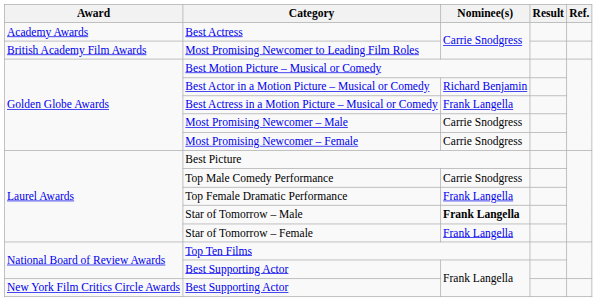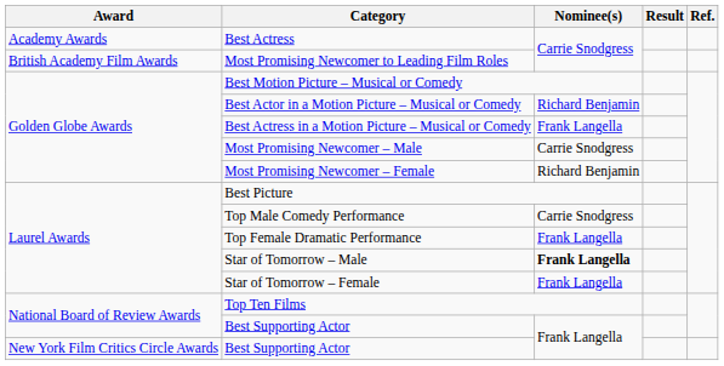 <table class="wikitable plainrowheaders">
 <tr>
 <th>Award</th>
 <th>Category</th>
 <th>Nominee(s)</th>
 <th>Result</th>
 <th>Ref.</th>
 </tr>
 <tr>
 <td><a href='#'>Academy Awards</a></td>
 <td><a href='#'>Best Actress</a></td>
 <td rowspan="2"><a href='#'>Carrie Snodgress</a></td>
 <td></td>
 <td align="center"></td>
 </tr>
 <tr>
 <td><a href='#'>British Academy Film Awards</a></td>
 <td><a href='#'>Most Promising Newcomer to Leading Film Roles</a></td>
 <td></td>
 <td align="center"></td>
 </tr>
 <tr>
 <td rowspan="5"><a href='#'>Golden Globe Awards</a></td>
 <td colspan="2"><a href='#'>Best Motion Picture – Musical or Comedy</a></td>
 <td></td>
 <td align="center" rowspan="5"></td>
 </tr>
 <tr>
 <td><a href='#'>Best Actor in a Motion Picture – Musical or Comedy</a></td>
 <td><a href='#'>Richard Benjamin</a></td>
 <td></td>
 </tr>
 <tr>
 <td><a href='#'>Best Actress in a Motion Picture – Musical or Comedy</a></td>
 <td><a href='#'>Frank Langella</a></td>
 <td></td>
 </tr>
 <tr>
 <td><a href='#'>Most Promising Newcomer – Male</a></td>
 <td>Carrie Snodgress</td>
 <td></td>
 </tr>
 <tr>
 <td><a href='#'>Most Promising Newcomer – Female</a></td>
-<td>Carrie Snodgress</td>
+<td>Richard Benjamin</td>
 <td></td>
 </tr>
 <tr>
 <td rowspan="5"><a href='#'>Laurel Awards</a></td>
 <td colspan="2">Best Picture</td>
 <td></td>
 <td align="center" rowspan="5"></td>
 </tr>
 <tr>
 <td>Top Male Comedy Performance</td>
 <td>Carrie Snodgress</td>
 <td></td>
 </tr>
 <tr>
 <td>Top Female Dramatic Performance</td>
 <td><a href='#'>Frank Langella</a></td>
 <td></td>
 </tr>
 <tr>
 <td>Star of Tomorrow – Male</td>
 <td><strong>Frank Langella</strong></td>
 <td></td>
 </tr>
 <tr>
 <td>Star of Tomorrow – Female</td>
 <td><a href='#'>Frank Langella</a></td>
 <td></td>
 </tr>
 <tr>
 <td rowspan="2"><a href='#'>National Board of Review Awards</a></td>
 <td colspan="2"><a href='#'>Top Ten Films</a></td>
 <td></td>
 <td align="center" rowspan="2"></td>
 </tr>
 <tr>
 <td><a href='#'>Best Supporting Actor</a></td>
 <td rowspan="2">Frank Langella</td>
 <td></td>
 </tr>
 <tr>
 <td><a href='#'>New York Film Critics Circle Awards</a></td>
 <td><a href='#'>Best Supporting Actor</a></td>
 <td></td>
 <td align="center"></td>
 </tr>
 </table>
